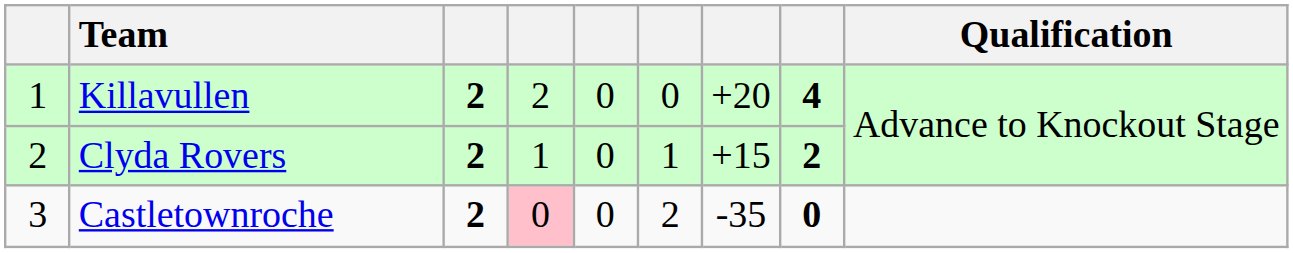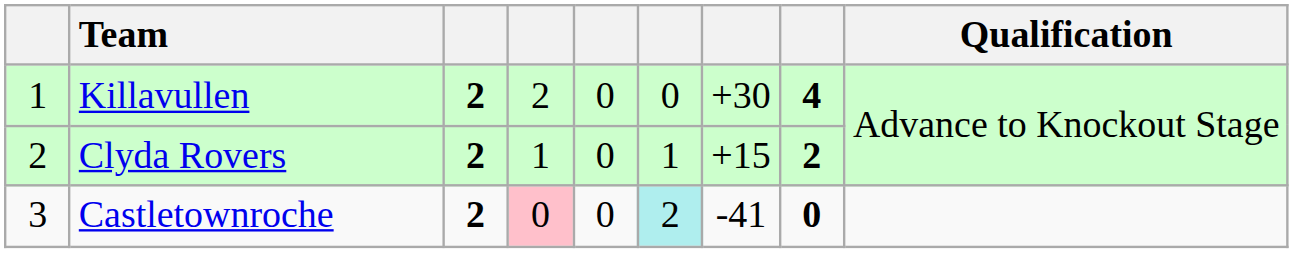 <table class="wikitable" style="text-align:center">
 <tr>
 <th width="20"></th>
 <th width="150" style="text-align:left;">Team</th>
 <th width="20"></th>
 <th width="20"></th>
 <th width="20"></th>
 <th width="20"></th>
 <th width="20"></th>
 <th width="20"></th>
 <th>Qualification</th>
 </tr>
 <tr style="background:#ccffcc">
 <td>1</td>
 <td align="left"> <a href='#'>Killavullen</a></td>
 <td><strong>2</strong></td>
 <td>2</td>
 <td>0</td>
 <td>0</td>
-<td>+20</td>
+<td>+30</td>
 <td><strong>4</strong></td>
 <td rowspan="2">Advance to Knockout Stage</td>
 </tr>
 <tr style="background:#ccffcc">
 <td>2</td>
 <td align="left"> <a href='#'>Clyda Rovers</a></td>
 <td><strong>2</strong></td>
 <td>1</td>
 <td>0</td>
 <td>1</td>
 <td>+15</td>
 <td><strong>2</strong></td>
 </tr>
 <tr>
 <td>3</td>
 <td align="left"> <a href='#'>Castletownroche</a></td>
 <td><strong>2</strong></td>
 <td style="background: pink;">0</td>
 <td>0</td>
-<td>2</td>
-<td>-35</td>
+<td style="background: paleturquoise;">2</td>
+<td>-41</td>
 <td><strong>0</strong></td>
 <td></td>
 </tr>
 </table>
